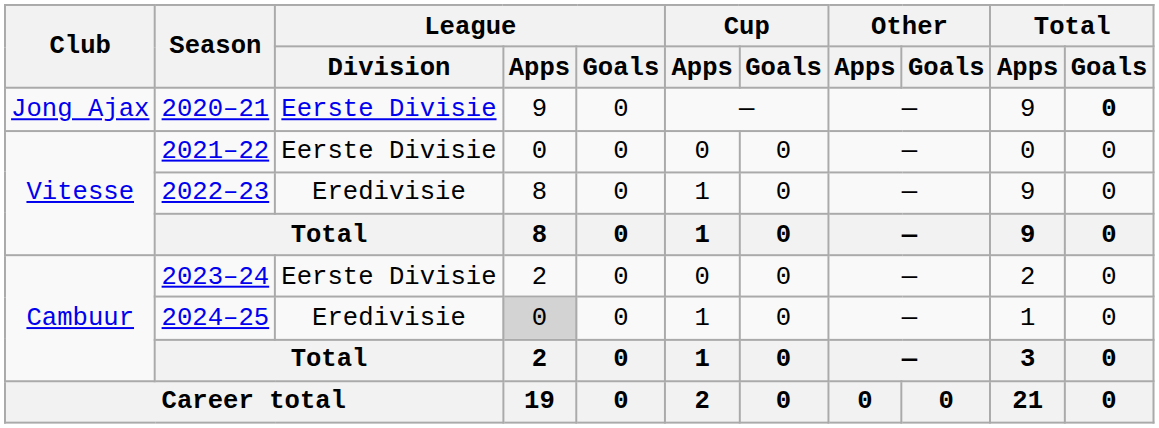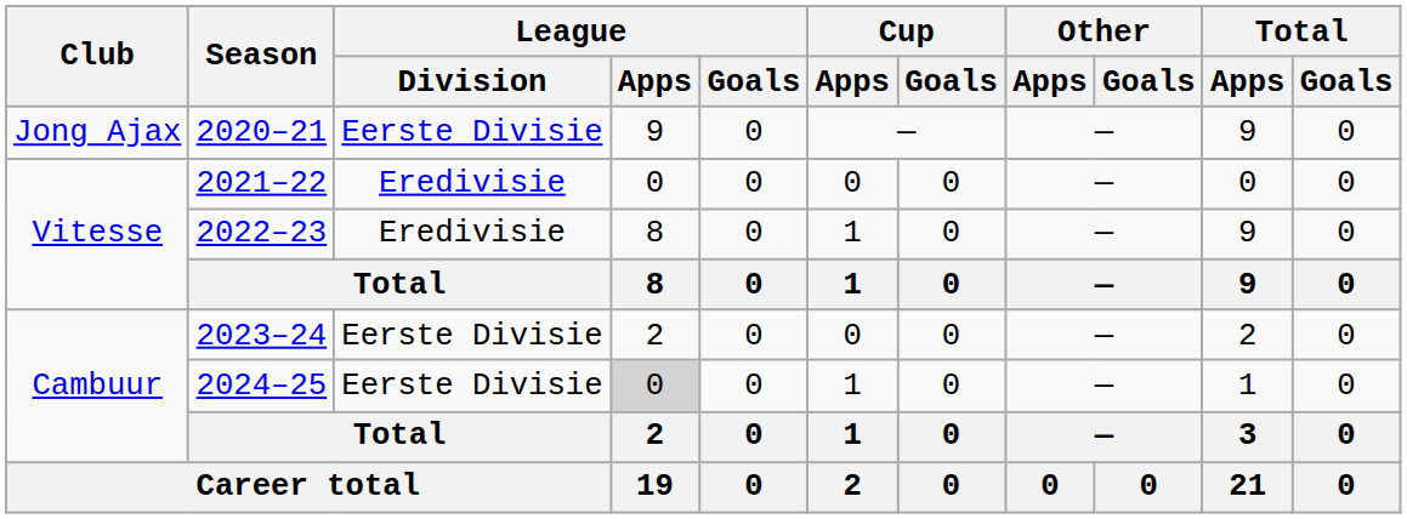 <table class="wikitable" style="text-align:center">
 <tr>
 <th rowspan="2">Club</th>
 <th rowspan="2">Season</th>
 <th colspan="3">League</th>
 <th colspan="2">Cup</th>
 <th colspan="2">Other</th>
 <th colspan="3">Total</th>
 </tr>
 <tr>
 <th>Division</th>
 <th>Apps</th>
 <th>Goals</th>
 <th>Apps</th>
 <th>Goals</th>
 <th>Apps</th>
 <th>Goals</th>
 <th>Apps</th>
 <th>Goals</th>
 </tr>
 <tr>
 <td><a href='#'>Jong Ajax</a></td>
 <td><a href='#'>2020–21</a></td>
 <td><a href='#'>Eerste Divisie</a></td>
 <td>9</td>
 <td>0</td>
 <td colspan="2">—</td>
 <td colspan="2">—</td>
 <td>9</td>
-<td><strong>0</strong></td>
+<td>0</td>
 </tr>
 <tr>
 <td rowspan="3"><a href='#'>Vitesse</a></td>
 <td><a href='#'>2021–22</a></td>
-<td>Eerste Divisie</td>
+<td><a href='#'>Eredivisie</a></td>
 <td>0</td>
 <td>0</td>
 <td>0</td>
 <td>0</td>
 <td colspan="2">—</td>
 <td>0</td>
 <td>0</td>
 </tr>
 <tr>
 <td><a href='#'>2022–23</a></td>
 <td>Eredivisie</td>
 <td>8</td>
 <td>0</td>
 <td>1</td>
 <td>0</td>
 <td colspan="2">—</td>
 <td>9</td>
 <td>0</td>
 </tr>
 <tr>
 <th colspan="2">Total</th>
 <th>8</th>
 <th>0</th>
 <th>1</th>
 <th>0</th>
 <th colspan="2">—</th>
 <th>9</th>
 <th>0</th>
 </tr>
 <tr>
 <td rowspan="3"><a href='#'>Cambuur</a></td>
 <td><a href='#'>2023–24</a></td>
 <td>Eerste Divisie</td>
 <td>2</td>
 <td>0</td>
 <td>0</td>
 <td>0</td>
 <td colspan="2">—</td>
 <td>2</td>
 <td>0</td>
 </tr>
 <tr>
 <td><a href='#'>2024–25</a></td>
-<td>Eredivisie</td>
+<td>Eerste Divisie</td>
 <td style="background: lightgrey;">0</td>
 <td>0</td>
 <td>1</td>
 <td>0</td>
 <td colspan="2">—</td>
 <td>1</td>
 <td>0</td>
 </tr>
 <tr>
 <th colspan="2">Total</th>
 <th>2</th>
 <th>0</th>
 <th>1</th>
 <th>0</th>
 <th colspan="2">—</th>
 <th>3</th>
 <th>0</th>
 </tr>
 <tr>
 <th colspan="3">Career total</th>
 <th>19</th>
 <th>0</th>
 <th>2</th>
 <th>0</th>
 <th>0</th>
 <th>0</th>
 <th>21</th>
 <th>0</th>
 </tr>
 </table>
